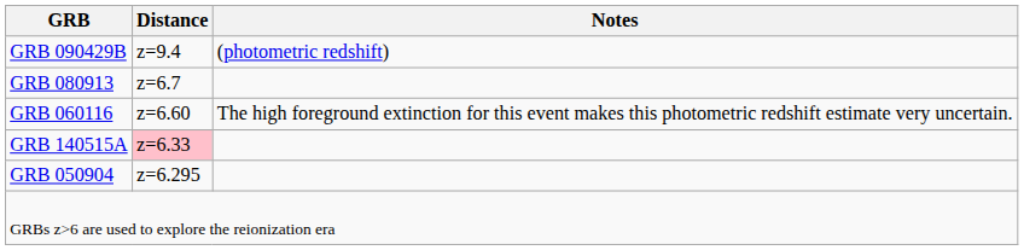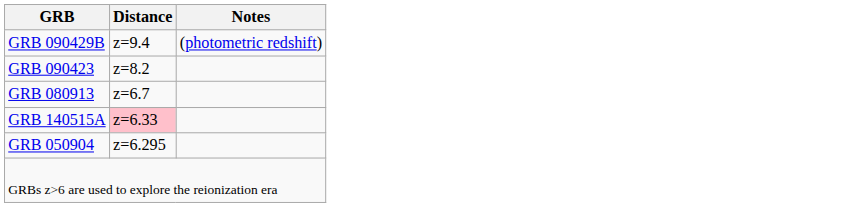 <table class="wikitable" border="1">
 <tr>
 <th>GRB</th>
 <th>Distance</th>
 <th>Notes</th>
 </tr>
 <tr>
 <td><a href='#'>GRB 090429B</a></td>
 <td>z=9.4</td>
 <td> (<a href='#'>photometric redshift</a>)</td>
 </tr>
 <tr>
+<td><a href='#'>GRB 090423</a></td>
+<td>z=8.2</td>
+<td></td>
+</tr>
+<tr>
 <td><a href='#'>GRB 080913</a></td>
 <td>z=6.7</td>
 <td></td>
-</tr>
-<tr>
-<td><a href='#'>GRB 060116</a></td>
-<td>z=6.60</td>
-<td>The high foreground extinction for this event makes this photometric redshift estimate very uncertain.</td>
 </tr>
 <tr>
 <td><a href='#'>GRB 140515A</a></td>
 <td style="background: pink;">z=6.33</td>
 <td></td>
 </tr>
 <tr>
 <td><a href='#'>GRB 050904</a></td>
 <td>z=6.295</td>
 <td></td>
 </tr>
 <tr>
 <td colspan=3><br><small> GRBs z>6 are used to explore the reionization era </small></td>
 </tr>
 </table>
